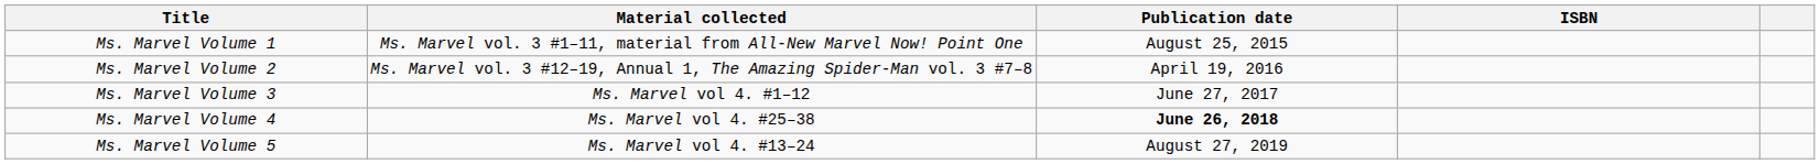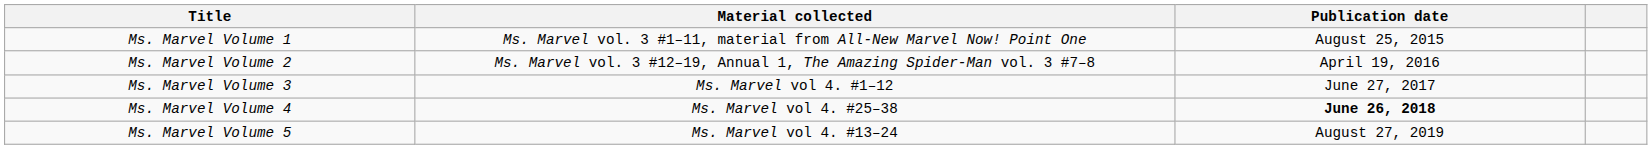 <table class="wikitable" style="text-align:center;">
 <tr>
 <th style="width:20%;">Title</th>
 <th style="width:37%;">Material collected</th>
 <th style="width:20%;">Publication date</th>
-<th style="width:20%;">ISBN</th>
 <th style="width:3%;"></th>
 </tr>
 <tr>
 <td><em>Ms. Marvel Volume 1</em></td>
 <td><em>Ms. Marvel</em> vol. 3 #1–11, material from <em>All-New Marvel Now! Point One</em></td>
 <td>August 25, 2015</td>
 <td></td>
-<td></td>
 </tr>
 <tr>
 <td><em>Ms. Marvel Volume 2</em></td>
 <td><em>Ms. Marvel</em> vol. 3 #12–19, Annual 1, <em>The Amazing Spider-Man</em> vol. 3 #7–8</td>
 <td>April 19, 2016</td>
-<td></td>
 <td></td>
 </tr>
 <tr>
 <td><em>Ms. Marvel Volume 3</em></td>
 <td><em>Ms. Marvel</em> vol 4. #1–12</td>
 <td>June 27, 2017</td>
 <td></td>
-<td></td>
 </tr>
 <tr>
 <td><em>Ms. Marvel Volume 4</em></td>
 <td><em>Ms. Marvel</em> vol 4. #25–38</td>
 <td><strong>June 26, 2018</strong></td>
-<td></td>
 <td></td>
 </tr>
 <tr>
 <td><em>Ms. Marvel Volume 5</em></td>
 <td><em>Ms. Marvel</em> vol 4. #13–24</td>
 <td>August 27, 2019</td>
 <td></td>
-<td></td>
 </tr>
 </table>
